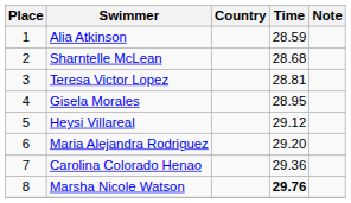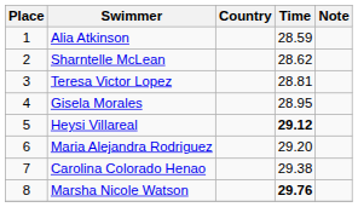 <table class="wikitable" style="text-align:center">
 <tr>
 <th>Place</th>
 <th>Swimmer</th>
 <th>Country</th>
 <th>Time</th>
 <th>Note</th>
 </tr>
 <tr>
 <td>1</td>
 <td align=left><a href='#'>Alia Atkinson</a></td>
 <td align=left></td>
 <td>28.59</td>
 <td></td>
 </tr>
 <tr>
 <td>2</td>
 <td align=left><a href='#'>Sharntelle McLean</a></td>
 <td align=left></td>
-<td>28.68</td>
+<td>28.62</td>
 <td></td>
 </tr>
 <tr>
 <td>3</td>
 <td align=left><a href='#'>Teresa Victor Lopez</a></td>
 <td align=left></td>
 <td>28.81</td>
 <td></td>
 </tr>
 <tr>
 <td>4</td>
 <td align=left><a href='#'>Gisela Morales</a></td>
 <td align=left></td>
 <td>28.95</td>
 <td></td>
 </tr>
 <tr>
 <td>5</td>
 <td align=left><a href='#'>Heysi Villareal</a></td>
 <td align=left></td>
-<td>29.12</td>
+<td><strong>29.12</strong></td>
 <td></td>
 </tr>
 <tr>
 <td>6</td>
 <td align=left><a href='#'>Maria Alejandra Rodriguez</a></td>
 <td align=left></td>
 <td>29.20</td>
 <td></td>
 </tr>
 <tr>
 <td>7</td>
 <td align=left><a href='#'>Carolina Colorado Henao</a></td>
 <td align=left></td>
-<td>29.36</td>
+<td>29.38</td>
 <td></td>
 </tr>
 <tr>
 <td>8</td>
 <td align=left><a href='#'>Marsha Nicole Watson</a></td>
 <td align=left></td>
 <td><strong>29.76</strong></td>
 <td></td>
 </tr>
 <tr>
 </tr>
 </table>
